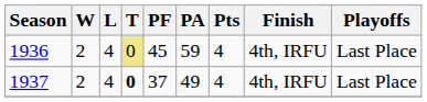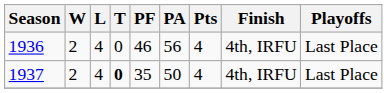 <table class="wikitable">
 <tr>
 <th>Season</th>
 <th>W</th>
 <th>L</th>
 <th>T</th>
 <th>PF</th>
 <th>PA</th>
 <th>Pts</th>
 <th>Finish</th>
 <th>Playoffs</th>
 </tr>
 <tr>
 <td><a href='#'>1936</a></td>
 <td>2</td>
 <td>4</td>
-<td style="background: khaki;">0</td>
-<td>45</td>
-<td>59</td>
+<td>0</td>
+<td>46</td>
+<td>56</td>
 <td>4</td>
 <td>4th, IRFU</td>
 <td>Last Place</td>
 </tr>
 <tr>
 <td><a href='#'>1937</a></td>
 <td>2</td>
 <td>4</td>
 <td><strong>0</strong></td>
-<td>37</td>
-<td>49</td>
+<td>35</td>
+<td>50</td>
 <td>4</td>
 <td>4th, IRFU</td>
 <td>Last Place</td>
 </tr>
 <tr>
 </tr>
 </table>
